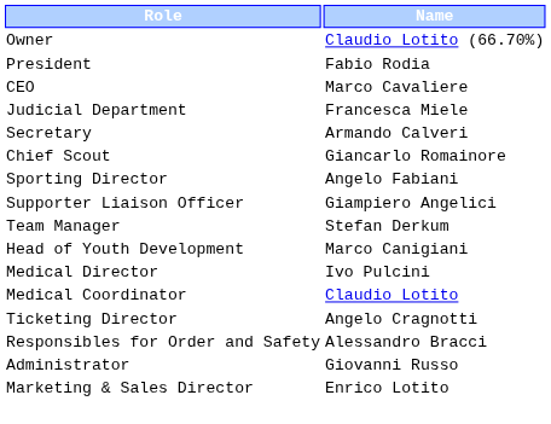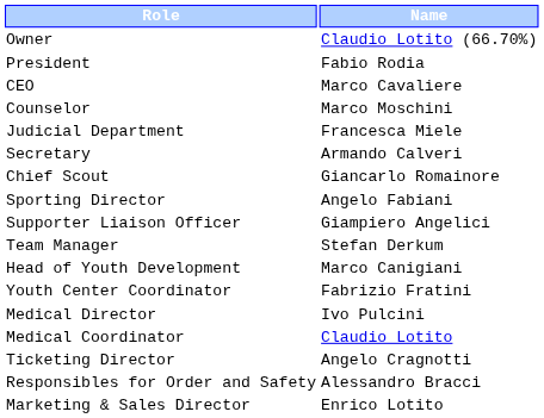 <table class="toccolours">
 <tr>
 <th style="background:#B0d0ff;color:White;border:1px solid Blue">Role</th>
 <th style="background:#B0d0ff;color:White;border:1px solid Blue">Name</th>
 </tr>
 <tr>
 <td>Owner</td>
 <td> <a href='#'>Claudio Lotito</a> (66.70%)</td>
 </tr>
 <tr>
 <td>President</td>
 <td> Fabio Rodia</td>
 </tr>
 <tr>
 <td>CEO</td>
 <td> Marco Cavaliere</td>
+</tr>
+<tr>
+<td>Counselor</td>
+<td> Marco Moschini</td>
 </tr>
 <tr>
 <td>Judicial Department</td>
 <td> Francesca Miele</td>
 </tr>
 <tr>
 <td>Secretary</td>
 <td> Armando Calveri</td>
 </tr>
 <tr>
 <td>Chief Scout</td>
 <td> Giancarlo Romainore</td>
 </tr>
 <tr>
 <td>Sporting Director</td>
 <td> Angelo Fabiani</td>
 </tr>
 <tr>
 <td>Supporter Liaison Officer</td>
 <td> Giampiero Angelici</td>
 </tr>
 <tr>
 <td>Team Manager</td>
 <td> Stefan Derkum</td>
 </tr>
 <tr>
 <td>Head of Youth Development</td>
 <td> Marco Canigiani</td>
 </tr>
 <tr>
+<td>Youth Center Coordinator</td>
+<td> Fabrizio Fratini</td>
+</tr>
+<tr>
 <td>Medical Director</td>
 <td> Ivo Pulcini</td>
 </tr>
 <tr>
 <td>Medical Coordinator</td>
 <td> <a href='#'>Claudio Lotito</a></td>
 </tr>
 <tr>
 <td>Ticketing Director</td>
 <td> Angelo Cragnotti</td>
 </tr>
 <tr>
 <td>Responsibles for Order and Safety</td>
 <td> Alessandro Bracci</td>
 </tr>
 <tr>
-<td>Administrator</td>
-<td> Giovanni Russo</td>
-</tr>
-<tr>
 <td>Marketing & Sales Director</td>
 <td> Enrico Lotito</td>
 </tr>
 </table>
